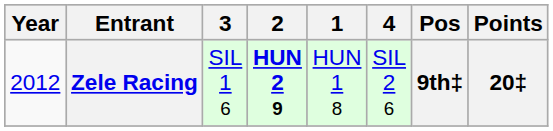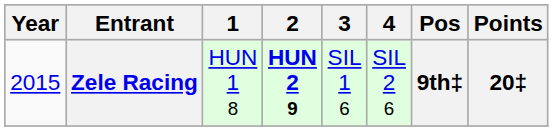 <table class="wikitable" style="text-align:center; font-size:85%">
 <tr>
 <th>Year</th>
 <th>Entrant</th>
+<th>1</th>
+<th>2</th>
 <th>3</th>
-<th>2</th>
-<th>1</th>
 <th>4</th>
 <th>Pos</th>
 <th>Points</th>
 </tr>
 <tr>
-<td><a href='#'>2012</a></td>
+<td><a href='#'>2015</a></td>
 <th nowrap><a href='#'>Zele Racing</a></th>
+<td style="background:#DFFFDF;"><a href='#'>HUN<br>1</a><br><small>8</small></td>
+<td style="background:#DFFFDF;"><strong><a href='#'>HUN<br>2</a><br><small>9</small></strong></td>
 <td style="background:#DFFFDF;"><a href='#'>SIL<br>1</a><br><small>6</small></td>
-<td style="background:#DFFFDF;"><strong><a href='#'>HUN<br>2</a><br><small>9</small></strong></td>
-<td style="background:#DFFFDF;"><a href='#'>HUN<br>1</a><br><small>8</small></td>
 <td style="background:#DFFFDF;"><a href='#'>SIL<br>2</a><br><small>6</small></td>
 <th>9th‡</th>
 <th>20‡</th>
 </tr>
 </table>
